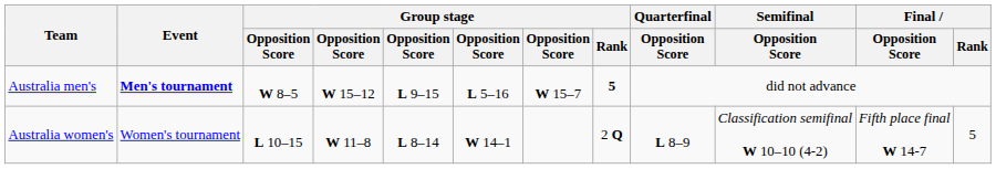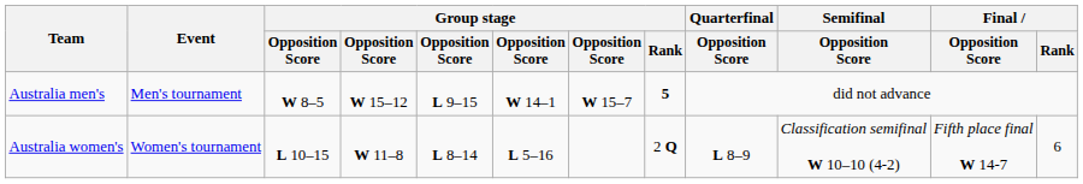 <table class=wikitable style=font-size:90%;text-align:center>
 <tr>
 <th rowspan=2>Team</th>
 <th rowspan=2>Event</th>
 <th colspan=6>Group stage</th>
 <th>Quarterfinal</th>
 <th>Semifinal</th>
 <th colspan=2>Final / </th>
 </tr>
 <tr style=font-size:95%>
 <th>Opposition<br>Score</th>
 <th>Opposition<br>Score</th>
 <th>Opposition<br>Score</th>
 <th>Opposition<br>Score</th>
 <th>Opposition<br>Score</th>
 <th>Rank</th>
 <th>Opposition<br>Score</th>
 <th>Opposition<br>Score</th>
 <th>Opposition<br>Score</th>
 <th>Rank</th>
 </tr>
 <tr>
 <td align=left><a href='#'>Australia men's</a></td>
-<td align=left><strong><a href='#'>Men's tournament</a></strong></td>
+<td align=left><a href='#'>Men's tournament</a></td>
 <td><br><strong>W</strong> 8–5</td>
 <td><br><strong>W</strong> 15–12</td>
 <td><br><strong>L</strong> 9–15</td>
-<td><br><strong>L</strong> 5–16</td>
+<td><br><strong>W</strong> 14–1</td>
 <td><br><strong>W</strong> 15–7</td>
 <td><strong>5</strong></td>
 <td colspan=4>did not advance</td>
 </tr>
 <tr>
 <td align=left><a href='#'>Australia women's</a></td>
 <td align=left><a href='#'>Women's tournament</a></td>
 <td><br><strong>L</strong> 10–15</td>
 <td><br><strong>W</strong> 11–8</td>
 <td><br><strong>L</strong> 8–14</td>
-<td><br><strong>W</strong> 14–1</td>
+<td><br><strong>L</strong> 5–16</td>
 <td></td>
 <td>2 <strong>Q</strong></td>
 <td><br> <strong>L</strong> 8–9</td>
 <td><em>Classification semifinal</em><br><br><strong>W</strong> 10–10 (4-2)</td>
 <td><em>Fifth place final</em><br><br><strong>W</strong> 14-7</td>
-<td>5</td>
+<td>6</td>
 </tr>
 </table>
